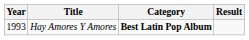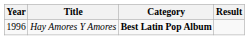 <table class="wikitable">
 <tr>
 <th>Year</th>
 <th>Title</th>
 <th>Category</th>
 <th>Result</th>
 </tr>
 <tr>
-<td>1993</td>
+<td>1996</td>
 <td><em>Hay Amores Y Amores</em></td>
 <td><strong>Best Latin Pop Album</strong></td>
 <td></td>
 </tr>
 </table>
